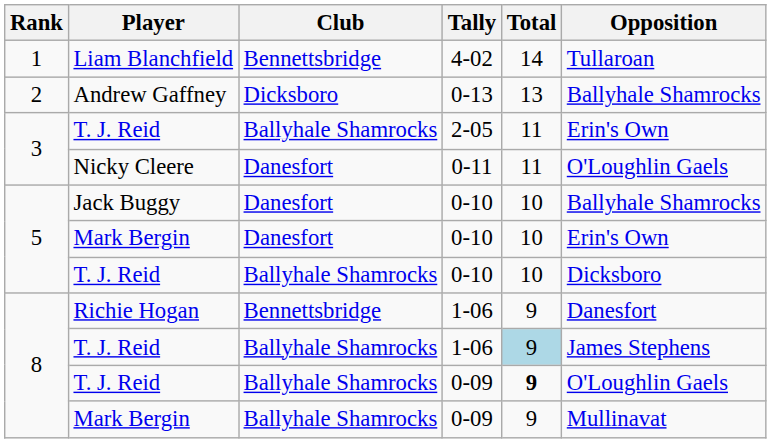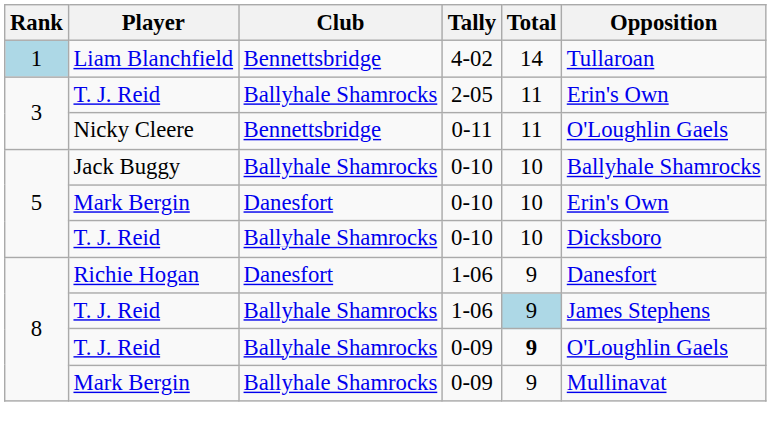 <table class="wikitable">
 <tr>
 <th>Rank</th>
 <th>Player</th>
 <th>Club</th>
 <th>Tally</th>
 <th>Total</th>
 <th>Opposition</th>
 </tr>
 <tr>
-<td rowspan="1" style="text-align:center;">1</td>
+<td rowspan="1" style="background: lightblue; text-align:center;">1</td>
 <td><a href='#'>Liam Blanchfield</a></td>
 <td><a href='#'>Bennettsbridge</a></td>
 <td align=center>4-02</td>
 <td align=center>14</td>
 <td><a href='#'>Tullaroan</a></td>
-</tr>
-<tr>
-<td rowspan="1" style="text-align:center;">2</td>
-<td>Andrew Gaffney</td>
-<td><a href='#'>Dicksboro</a></td>
-<td align=center>0-13</td>
-<td align=center>13</td>
-<td><a href='#'>Ballyhale Shamrocks</a></td>
 </tr>
 <tr>
 <td rowspan="2" style="text-align:center;">3</td>
 <td><a href='#'>T. J. Reid</a></td>
 <td><a href='#'>Ballyhale Shamrocks</a></td>
 <td align=center>2-05</td>
 <td align=center>11</td>
 <td><a href='#'>Erin's Own</a></td>
 </tr>
 <tr>
 <td>Nicky Cleere</td>
-<td><a href='#'>Danesfort</a></td>
+<td><a href='#'>Bennettsbridge</a></td>
 <td align=center>0-11</td>
 <td align=center>11</td>
 <td><a href='#'>O'Loughlin Gaels</a></td>
 </tr>
 <tr>
 <td rowspan="3" style="text-align:center;">5</td>
 <td>Jack Buggy</td>
-<td><a href='#'>Danesfort</a></td>
+<td><a href='#'>Ballyhale Shamrocks</a></td>
 <td align=center>0-10</td>
 <td align=center>10</td>
 <td><a href='#'>Ballyhale Shamrocks</a></td>
 </tr>
 <tr>
 <td><a href='#'>Mark Bergin</a></td>
 <td><a href='#'>Danesfort</a></td>
 <td align=center>0-10</td>
 <td align=center>10</td>
 <td><a href='#'>Erin's Own</a></td>
 </tr>
 <tr>
 <td><a href='#'>T. J. Reid</a></td>
 <td><a href='#'>Ballyhale Shamrocks</a></td>
 <td align=center>0-10</td>
 <td align=center>10</td>
 <td><a href='#'>Dicksboro</a></td>
 </tr>
 <tr>
 <td rowspan="4" style="text-align:center;">8</td>
 <td><a href='#'>Richie Hogan</a></td>
-<td><a href='#'>Bennettsbridge</a></td>
+<td><a href='#'>Danesfort</a></td>
 <td align=center>1-06</td>
 <td align=center>9</td>
 <td><a href='#'>Danesfort</a></td>
 </tr>
 <tr>
 <td><a href='#'>T. J. Reid</a></td>
 <td><a href='#'>Ballyhale Shamrocks</a></td>
 <td align=center>1-06</td>
 <td align=center style="background: lightblue;">9</td>
 <td><a href='#'>James Stephens</a></td>
 </tr>
 <tr>
 <td><a href='#'>T. J. Reid</a></td>
 <td><a href='#'>Ballyhale Shamrocks</a></td>
 <td align=center>0-09</td>
 <td align=center><strong>9</strong></td>
 <td><a href='#'>O'Loughlin Gaels</a></td>
 </tr>
 <tr>
 <td><a href='#'>Mark Bergin</a></td>
 <td><a href='#'>Ballyhale Shamrocks</a></td>
 <td align=center>0-09</td>
 <td align=center>9</td>
 <td><a href='#'>Mullinavat</a></td>
 </tr>
 </table>
